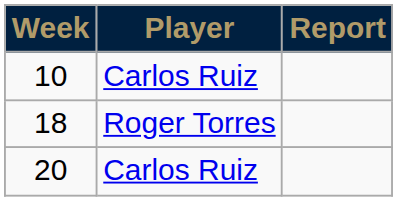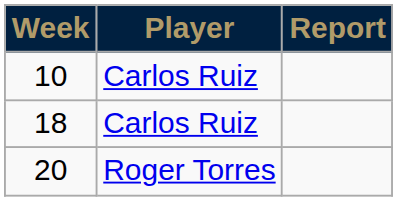 <table class=wikitable>
 <tr>
 <th style="background:#002040; color:#B19B69; text-align:center;">Week</th>
 <th style="background:#002040; color:#B19B69; text-align:center;">Player</th>
 <th style="background:#002040; color:#B19B69; text-align:center;">Report</th>
 </tr>
 <tr>
 <td align=center>10</td>
 <td> <a href='#'>Carlos Ruiz</a></td>
 <td></td>
 </tr>
 <tr>
 <td align=center>18</td>
-<td> <a href='#'>Roger Torres</a></td>
+<td> <a href='#'>Carlos Ruiz</a></td>
 <td></td>
 </tr>
 <tr>
 <td align=center>20</td>
-<td> <a href='#'>Carlos Ruiz</a></td>
+<td> <a href='#'>Roger Torres</a></td>
 <td></td>
 </tr>
 </table>
